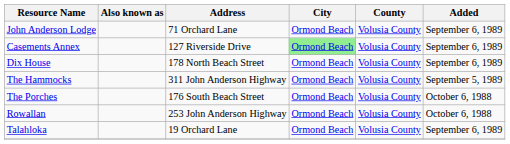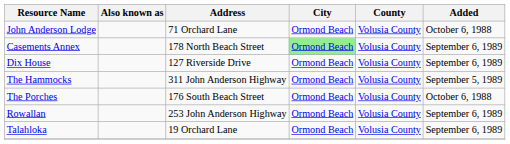 <table class="wikitable" style="font-size: 95%;">
 <tr>
 <th>Resource Name</th>
 <th>Also known as</th>
 <th>Address</th>
 <th>City</th>
 <th>County</th>
 <th>Added</th>
 </tr>
 <tr>
 <td><a href='#'>John Anderson Lodge</a></td>
 <td></td>
 <td>71 Orchard Lane</td>
 <td><a href='#'>Ormond Beach</a></td>
 <td><a href='#'>Volusia County</a></td>
-<td>September 6, 1989</td>
+<td>October 6, 1988</td>
 </tr>
 <tr>
 <td><a href='#'>Casements Annex</a></td>
 <td></td>
-<td>127 Riverside Drive</td>
+<td>178 North Beach Street</td>
 <td style="background: lightgreen;"><a href='#'>Ormond Beach</a></td>
 <td><a href='#'>Volusia County</a></td>
 <td>September 6, 1989</td>
 </tr>
 <tr>
 <td><a href='#'>Dix House</a></td>
 <td></td>
-<td>178 North Beach Street</td>
+<td>127 Riverside Drive</td>
 <td><a href='#'>Ormond Beach</a></td>
 <td><a href='#'>Volusia County</a></td>
 <td>September 6, 1989</td>
 </tr>
 <tr>
 <td><a href='#'>The Hammocks</a></td>
 <td></td>
 <td>311 John Anderson Highway</td>
 <td><a href='#'>Ormond Beach</a></td>
 <td><a href='#'>Volusia County</a></td>
 <td>September 5, 1989</td>
 </tr>
 <tr>
 <td><a href='#'>The Porches</a></td>
 <td></td>
 <td>176 South Beach Street</td>
 <td><a href='#'>Ormond Beach</a></td>
 <td><a href='#'>Volusia County</a></td>
 <td>October 6, 1988</td>
 </tr>
 <tr>
 <td><a href='#'>Rowallan</a></td>
 <td></td>
 <td>253 John Anderson Highway</td>
 <td><a href='#'>Ormond Beach</a></td>
 <td><a href='#'>Volusia County</a></td>
-<td>October 6, 1988</td>
+<td>September 6, 1989</td>
 </tr>
 <tr>
 <td><a href='#'>Talahloka</a></td>
 <td></td>
 <td>19 Orchard Lane</td>
 <td><a href='#'>Ormond Beach</a></td>
 <td><a href='#'>Volusia County</a></td>
 <td>September 6, 1989</td>
 </tr>
 <tr>
 </tr>
 </table>
